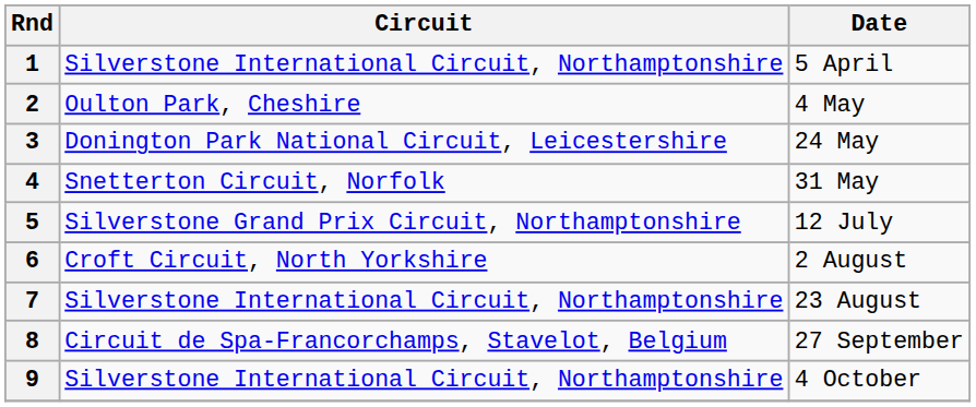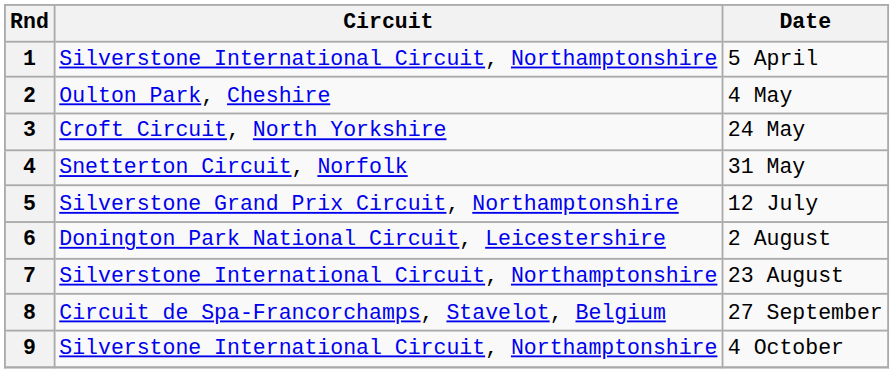 <table class="wikitable" style="font-size: 90%;">
 <tr>
 <th>Rnd</th>
 <th>Circuit</th>
 <th>Date</th>
 </tr>
 <tr>
 <th>1</th>
 <td><a href='#'>Silverstone International Circuit</a>, <a href='#'>Northamptonshire</a></td>
 <td>5 April</td>
 </tr>
 <tr>
 <th>2</th>
 <td><a href='#'>Oulton Park</a>, <a href='#'>Cheshire</a></td>
 <td>4 May</td>
 </tr>
 <tr>
 <th>3</th>
-<td><a href='#'>Donington Park National Circuit</a>, <a href='#'>Leicestershire</a></td>
+<td><a href='#'>Croft Circuit</a>, <a href='#'>North Yorkshire</a></td>
 <td>24 May</td>
 </tr>
 <tr>
 <th>4</th>
 <td><a href='#'>Snetterton Circuit</a>, <a href='#'>Norfolk</a></td>
 <td>31 May</td>
 </tr>
 <tr>
 <th>5</th>
 <td><a href='#'>Silverstone Grand Prix Circuit</a>, <a href='#'>Northamptonshire</a></td>
 <td>12 July</td>
 </tr>
 <tr>
 <th>6</th>
-<td><a href='#'>Croft Circuit</a>, <a href='#'>North Yorkshire</a></td>
+<td><a href='#'>Donington Park National Circuit</a>, <a href='#'>Leicestershire</a></td>
 <td>2 August</td>
 </tr>
 <tr>
 <th>7</th>
 <td><a href='#'>Silverstone International Circuit</a>, <a href='#'>Northamptonshire</a></td>
 <td>23 August</td>
 </tr>
 <tr>
 <th>8</th>
 <td><a href='#'>Circuit de Spa-Francorchamps</a>, <a href='#'>Stavelot</a>, <a href='#'>Belgium</a></td>
 <td>27 September</td>
 </tr>
 <tr>
 <th>9</th>
 <td><a href='#'>Silverstone International Circuit</a>, <a href='#'>Northamptonshire</a></td>
 <td>4 October</td>
 </tr>
 <tr>
 </tr>
 </table>
